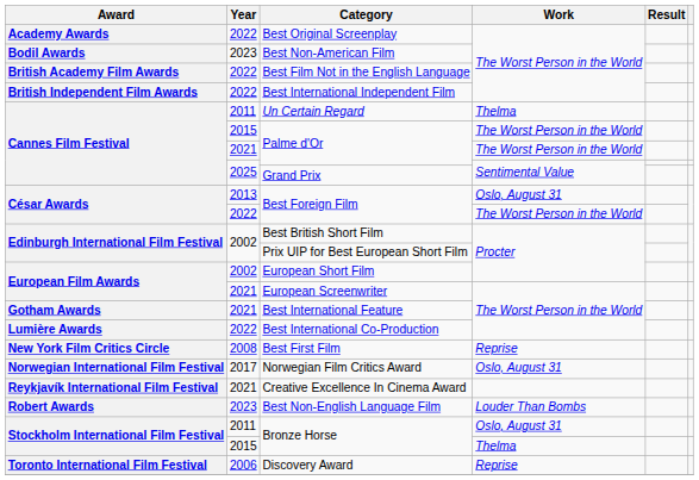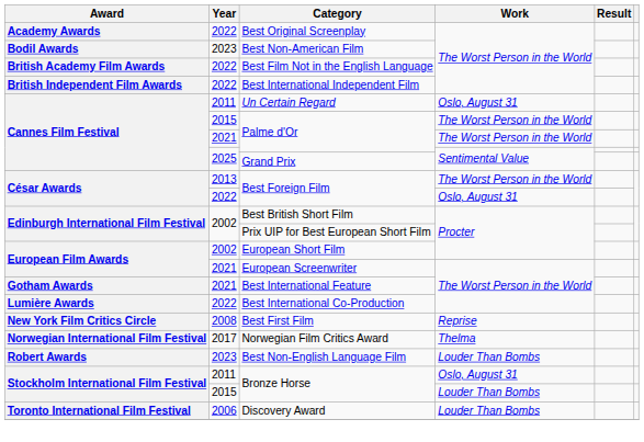 <table class="wikitable sortable">
 <tr>
 <th>Award</th>
 <th>Year</th>
 <th>Category</th>
 <th>Work</th>
 <th>Result</th>
 <th class="unsortable"></th>
 </tr>
 <tr>
 <th style="text-align:left;"><a href='#'>Academy Awards</a></th>
 <td><a href='#'>2022</a></td>
 <td><a href='#'>Best Original Screenplay</a></td>
 <td rowspan="4"><em><a href='#'>The Worst Person in the World</a></em></td>
 <td></td>
 <td></td>
 </tr>
 <tr>
 <th style="text-align: left;"><a href='#'>Bodil Awards</a></th>
 <td>2023</td>
 <td><a href='#'>Best Non-American Film</a></td>
 <td></td>
 <td></td>
 </tr>
 <tr>
 <th style="text-align:left;"><a href='#'>British Academy Film Awards</a></th>
 <td><a href='#'>2022</a></td>
 <td><a href='#'>Best Film Not in the English Language</a></td>
 <td></td>
 <td></td>
 </tr>
 <tr>
 <th style="text-align:left;"><a href='#'>British Independent Film Awards</a></th>
 <td><a href='#'>2022</a></td>
 <td><a href='#'>Best International Independent Film</a></td>
 <td></td>
 <td></td>
 </tr>
 <tr>
 <th rowspan="5" style="text-align:left;"><a href='#'>Cannes Film Festival</a></th>
 <td><a href='#'>2011</a></td>
 <td><em><a href='#'>Un Certain Regard</a></em></td>
-<td><em><a href='#'>Thelma</a></em></td>
+<td><em><a href='#'>Oslo, August 31</a></em></td>
 <td></td>
 <td></td>
 </tr>
 <tr>
 <td><a href='#'>2015</a></td>
 <td rowspan="3"><a href='#'>Palme d'Or</a></td>
 <td><em><a href='#'>The Worst Person in the World</a></em></td>
 <td></td>
 <td></td>
 </tr>
 <tr>
 <td><a href='#'>2021</a></td>
 <td><em><a href='#'>The Worst Person in the World</a></em></td>
 <td></td>
 <td></td>
 </tr>
 <tr>
 <td rowspan="2"><a href='#'>2025</a></td>
 <td rowspan="2"><em><a href='#'>Sentimental Value</a></em></td>
 <td></td>
 <td></td>
 </tr>
 <tr>
 <td><a href='#'>Grand Prix</a></td>
 <td></td>
 <td></td>
 </tr>
 <tr>
 <th rowspan="2" style="text-align:left;"><a href='#'>César Awards</a></th>
 <td><a href='#'>2013</a></td>
 <td rowspan="2"><a href='#'>Best Foreign Film</a></td>
-<td><em><a href='#'>Oslo, August 31</a></em></td>
+<td><em><a href='#'>The Worst Person in the World</a></em></td>
 <td></td>
 <td rowspan="2"></td>
 </tr>
 <tr>
 <td><a href='#'>2022</a></td>
-<td><em><a href='#'>The Worst Person in the World</a></em></td>
+<td><em><a href='#'>Oslo, August 31</a></em></td>
 <td></td>
 </tr>
 <tr>
 <th rowspan="2" style="text-align: left;"><a href='#'>Edinburgh International Film Festival</a></th>
 <td rowspan="2">2002</td>
 <td>Best British Short Film</td>
 <td rowspan="3"><em><a href='#'>Procter</a></em></td>
 <td></td>
 <td rowspan="2"></td>
 </tr>
 <tr>
 <td>Prix UIP for Best European Short Film</td>
 <td></td>
 </tr>
 <tr>
 <th rowspan="2" style="text-align: left;"><a href='#'>European Film Awards</a></th>
 <td><a href='#'>2002</a></td>
 <td><a href='#'>European Short Film</a></td>
 <td></td>
 <td></td>
 </tr>
 <tr>
 <td><a href='#'>2021</a></td>
 <td><a href='#'>European Screenwriter</a></td>
 <td rowspan="3"><em><a href='#'>The Worst Person in the World</a></em></td>
 <td></td>
 <td></td>
 </tr>
 <tr>
 <th style="text-align: left;"><a href='#'>Gotham Awards</a></th>
 <td><a href='#'>2021</a></td>
 <td><a href='#'>Best International Feature</a></td>
 <td></td>
 <td></td>
 </tr>
 <tr>
 <th style="text-align: left;"><a href='#'>Lumière Awards</a></th>
 <td><a href='#'>2022</a></td>
 <td><a href='#'>Best International Co-Production</a></td>
 <td></td>
 <td></td>
 </tr>
 <tr>
 <th style="text-align:left;"><a href='#'>New York Film Critics Circle</a></th>
 <td><a href='#'>2008</a></td>
 <td><a href='#'>Best First Film</a></td>
 <td><em><a href='#'>Reprise</a></em></td>
 <td></td>
 <td></td>
 </tr>
 <tr>
 <th style="text-align: left;"><a href='#'>Norwegian International Film Festival</a></th>
 <td>2017</td>
 <td>Norwegian Film Critics Award</td>
-<td><em><a href='#'>Oslo, August 31</a></em></td>
-<td></td>
-<td></td>
-</tr>
-<tr>
-<th style="text-align: left;"><a href='#'>Reykjavík International Film Festival</a></th>
-<td>2021</td>
-<td>Creative Excellence In Cinema Award</td>
-<td></td>
+<td><em><a href='#'>Thelma</a></em></td>
 <td></td>
 <td></td>
 </tr>
 <tr>
 <th style="text-align: left;"><a href='#'>Robert Awards</a></th>
 <td><a href='#'>2023</a></td>
 <td><a href='#'>Best Non-English Language Film</a></td>
 <td><em><a href='#'>Louder Than Bombs</a></em></td>
 <td></td>
 <td></td>
 </tr>
 <tr>
 <th rowspan="2" style="text-align: left;"><a href='#'>Stockholm International Film Festival</a></th>
 <td>2011</td>
 <td rowspan="2">Bronze Horse</td>
 <td><em><a href='#'>Oslo, August 31</a></em></td>
 <td></td>
 <td></td>
 </tr>
 <tr>
 <td>2015</td>
-<td><em><a href='#'>Thelma</a></em></td>
+<td><em><a href='#'>Louder Than Bombs</a></em></td>
 <td></td>
 <td></td>
 </tr>
 <tr>
 <th style="text-align: left;"><a href='#'>Toronto International Film Festival</a></th>
 <td><a href='#'>2006</a></td>
 <td>Discovery Award</td>
-<td><em><a href='#'>Reprise</a></em></td>
+<td><em><a href='#'>Louder Than Bombs</a></em></td>
 <td></td>
 <td></td>
 </tr>
 <tr>
 </tr>
 </table>
